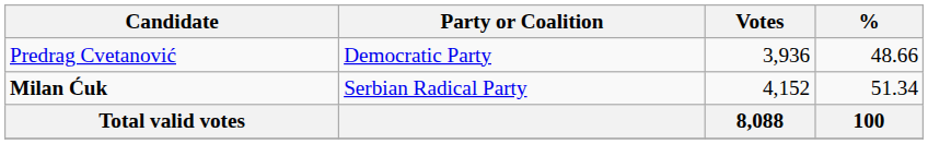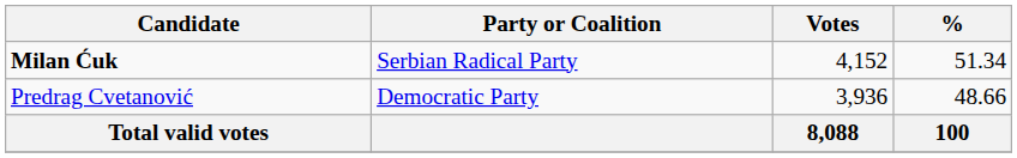 <table style="width:700px;" class="wikitable">
 <tr>
 <th>Candidate</th>
 <th>Party or Coalition</th>
 <th>Votes</th>
 <th>%</th>
 </tr>
 <tr>
+<td align="left"><strong>Milan Ćuk</strong></td>
+<td align="left"><a href='#'>Serbian Radical Party</a></td>
+<td align="right">4,152</td>
+<td align="right">51.34</td>
+</tr>
+<tr>
 <td align="left"><a href='#'>Predrag Cvetanović</a></td>
 <td align="left"><a href='#'>Democratic Party</a></td>
 <td align="right">3,936</td>
 <td align="right">48.66</td>
-</tr>
-<tr>
-<td align="left"><strong>Milan Ćuk</strong></td>
-<td align="left"><a href='#'>Serbian Radical Party</a></td>
-<td align="right">4,152</td>
-<td align="right">51.34</td>
 </tr>
 <tr>
 <th align="left">Total valid votes</th>
 <th align="left"></th>
 <th align="right">8,088</th>
 <th align="right">100</th>
 </tr>
 <tr>
 </tr>
 </table>
